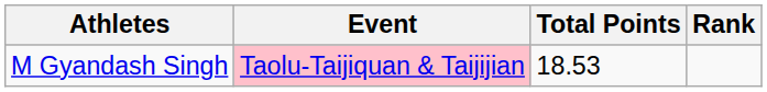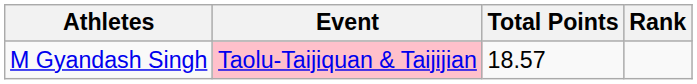 <table class="wikitable">
 <tr>
 <th>Athletes</th>
 <th>Event</th>
 <th>Total Points</th>
 <th>Rank</th>
 </tr>
 <tr>
 <td><a href='#'>M Gyandash Singh</a></td>
 <td style="background: pink;"><a href='#'>Taolu-Taijiquan & Taijijian</a></td>
-<td>18.53</td>
+<td>18.57</td>
 <td></td>
 </tr>
 </table>
